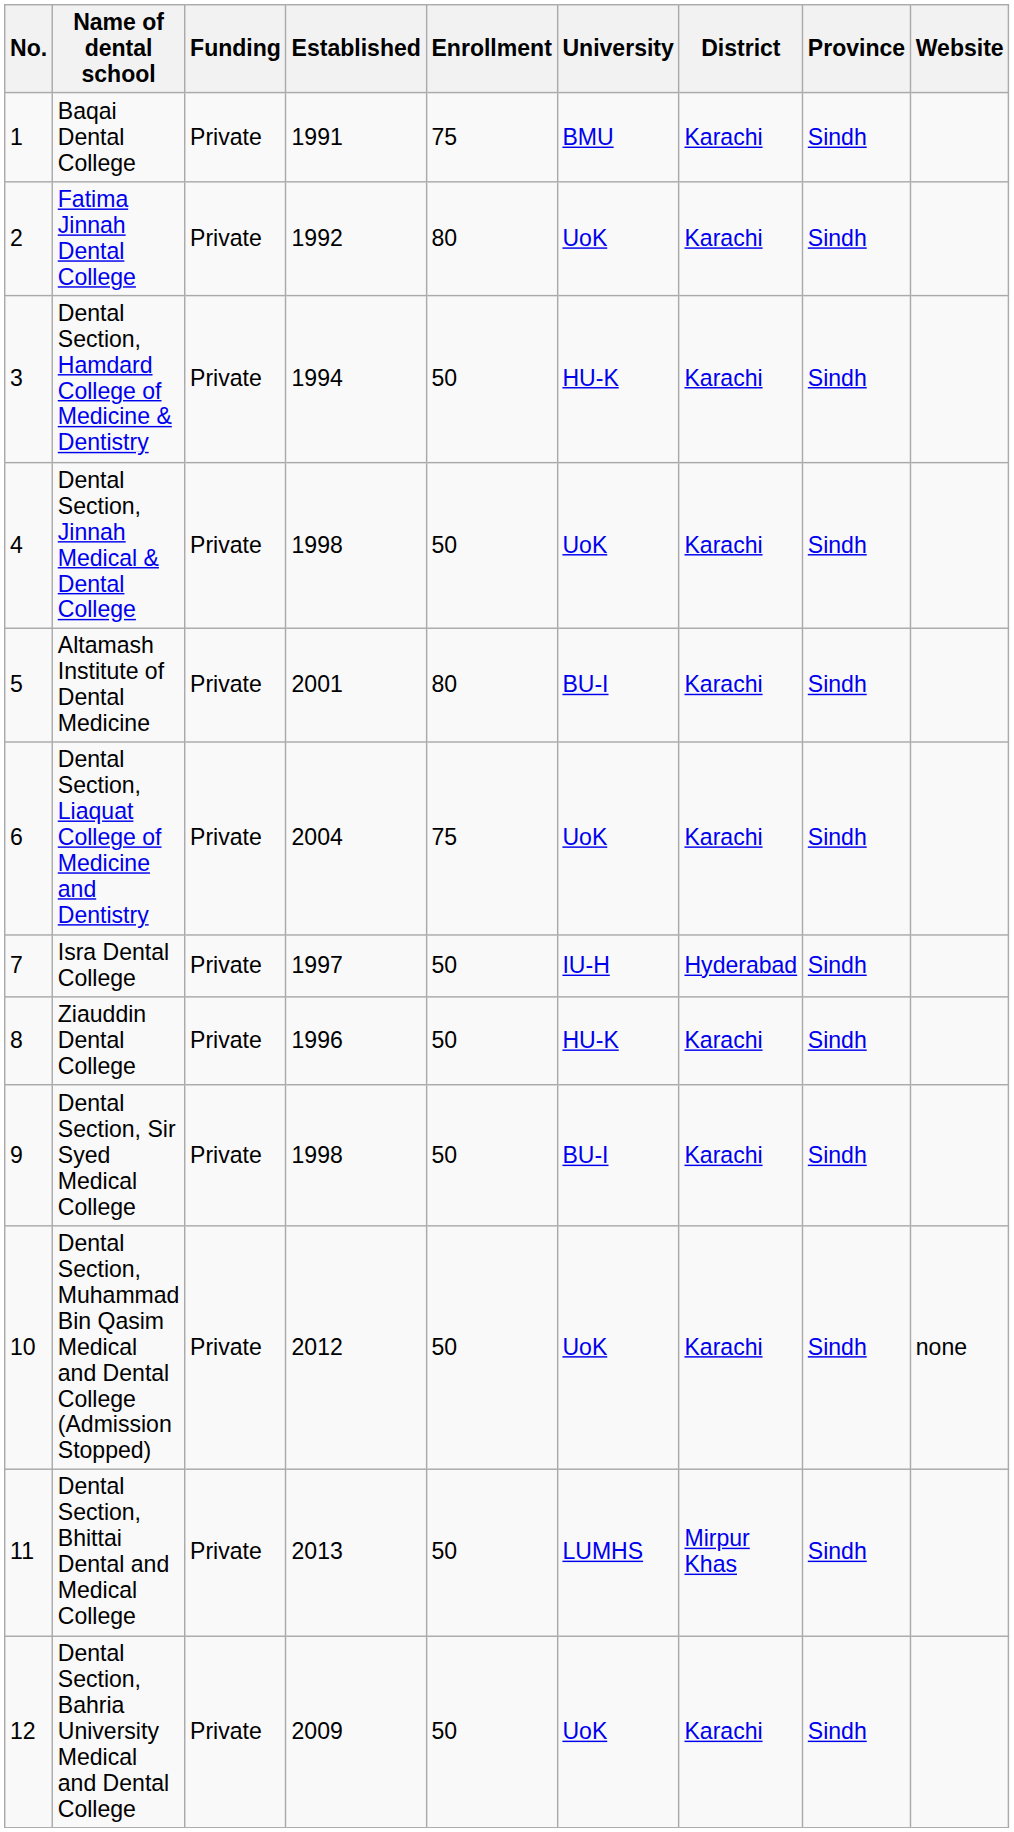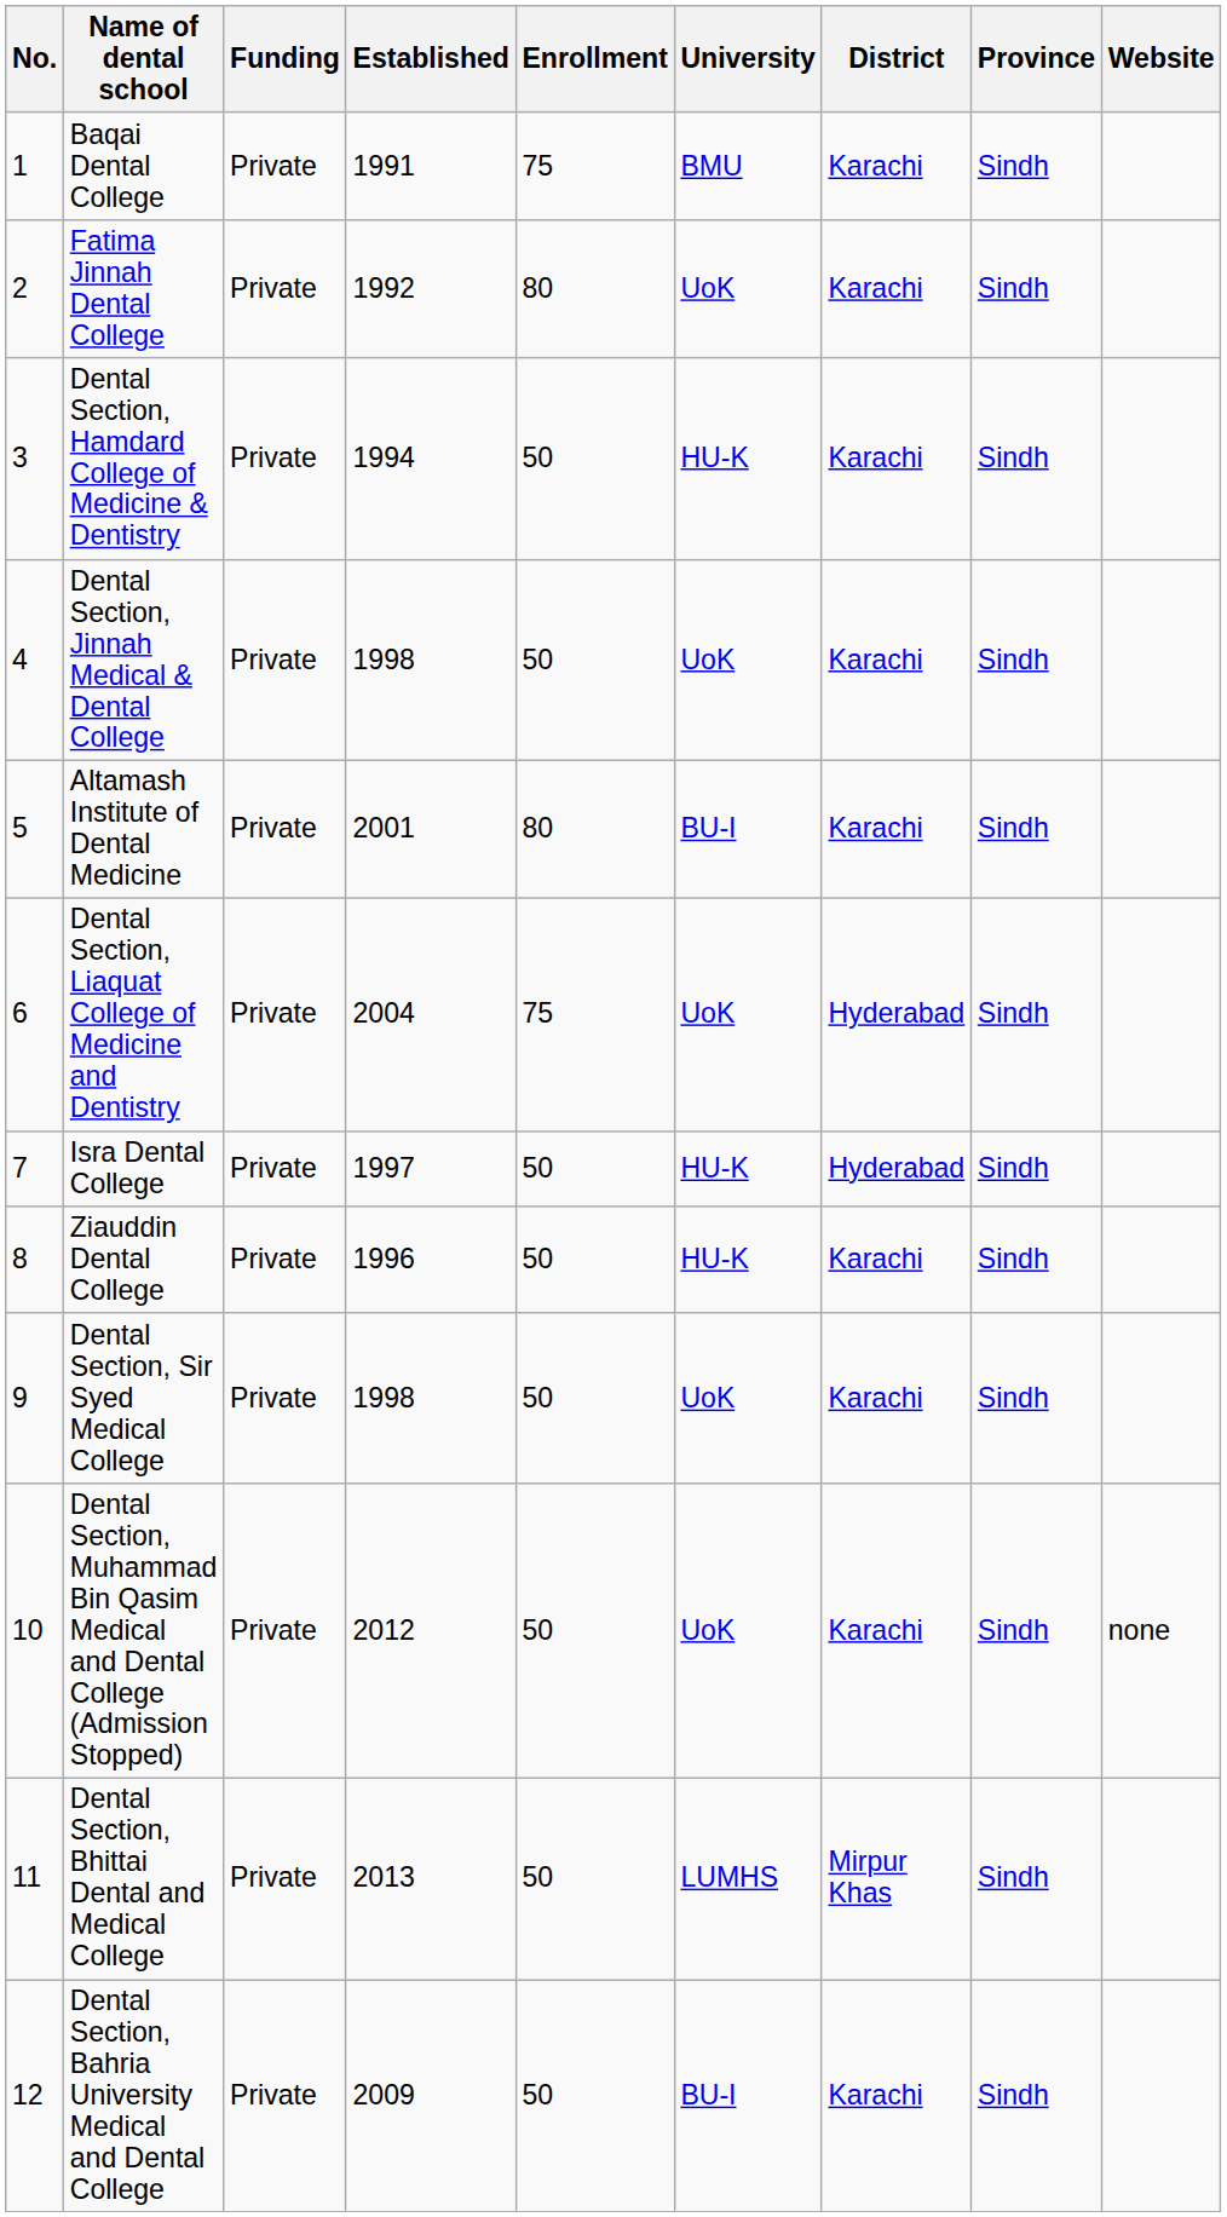 <table class="wikitable sortable">
 <tr>
 <th>No.</th>
 <th>Name of dental school</th>
 <th>Funding</th>
 <th>Established</th>
 <th>Enrollment</th>
 <th>University</th>
 <th>District</th>
 <th>Province</th>
 <th>Website</th>
 </tr>
 <tr>
 <td>1</td>
 <td>Baqai Dental College</td>
 <td>Private</td>
 <td>1991</td>
 <td>75</td>
 <td><a href='#'>BMU</a></td>
 <td><a href='#'>Karachi</a></td>
 <td><a href='#'>Sindh</a></td>
 <td></td>
 </tr>
 <tr>
 <td>2</td>
 <td><a href='#'>Fatima Jinnah Dental College</a></td>
 <td>Private</td>
 <td>1992</td>
 <td>80</td>
 <td><a href='#'>UoK</a></td>
 <td><a href='#'>Karachi</a></td>
 <td><a href='#'>Sindh</a></td>
 <td></td>
 </tr>
 <tr>
 <td>3</td>
 <td>Dental Section, <a href='#'>Hamdard College of Medicine & Dentistry</a></td>
 <td>Private</td>
 <td>1994</td>
 <td>50</td>
 <td><a href='#'>HU-K</a></td>
 <td><a href='#'>Karachi</a></td>
 <td><a href='#'>Sindh</a></td>
 <td></td>
 </tr>
 <tr>
 <td>4</td>
 <td>Dental Section, <a href='#'>Jinnah Medical & Dental College</a></td>
 <td>Private</td>
 <td>1998</td>
 <td>50</td>
 <td><a href='#'>UoK</a></td>
 <td><a href='#'>Karachi</a></td>
 <td><a href='#'>Sindh</a></td>
 <td></td>
 </tr>
 <tr>
 <td>5</td>
 <td>Altamash Institute of Dental Medicine</td>
 <td>Private</td>
 <td>2001</td>
 <td>80</td>
 <td><a href='#'>BU-I</a></td>
 <td><a href='#'>Karachi</a></td>
 <td><a href='#'>Sindh</a></td>
 <td></td>
 </tr>
 <tr>
 <td>6</td>
 <td>Dental Section, <a href='#'>Liaquat College of Medicine and Dentistry</a></td>
 <td>Private</td>
 <td>2004</td>
 <td>75</td>
 <td><a href='#'>UoK</a></td>
-<td><a href='#'>Karachi</a></td>
+<td><a href='#'>Hyderabad</a></td>
 <td><a href='#'>Sindh</a></td>
 <td></td>
 </tr>
 <tr>
 <td>7</td>
 <td>Isra Dental College</td>
 <td>Private</td>
 <td>1997</td>
 <td>50</td>
-<td><a href='#'>IU-H</a></td>
+<td><a href='#'>HU-K</a></td>
 <td><a href='#'>Hyderabad</a></td>
 <td><a href='#'>Sindh</a></td>
 <td></td>
 </tr>
 <tr>
 <td>8</td>
 <td>Ziauddin Dental College</td>
 <td>Private</td>
 <td>1996</td>
 <td>50</td>
 <td><a href='#'>HU-K</a></td>
 <td><a href='#'>Karachi</a></td>
 <td><a href='#'>Sindh</a></td>
 <td></td>
 </tr>
 <tr>
 <td>9</td>
 <td>Dental Section, Sir Syed Medical College</td>
 <td>Private</td>
 <td>1998</td>
 <td>50</td>
-<td><a href='#'>BU-I</a></td>
+<td><a href='#'>UoK</a></td>
 <td><a href='#'>Karachi</a></td>
 <td><a href='#'>Sindh</a></td>
 <td></td>
 </tr>
 <tr>
 <td>10</td>
 <td>Dental Section, Muhammad Bin Qasim Medical and Dental College (Admission Stopped)</td>
 <td>Private</td>
 <td>2012</td>
 <td>50</td>
 <td><a href='#'>UoK</a></td>
 <td><a href='#'>Karachi</a></td>
 <td><a href='#'>Sindh</a></td>
 <td>none</td>
 </tr>
 <tr>
 <td>11</td>
 <td>Dental Section, Bhittai Dental and Medical College</td>
 <td>Private</td>
 <td>2013</td>
 <td>50</td>
 <td><a href='#'>LUMHS</a></td>
 <td><a href='#'>Mirpur Khas</a></td>
 <td><a href='#'>Sindh</a></td>
 <td></td>
 </tr>
 <tr>
 <td>12</td>
 <td>Dental Section, Bahria University Medical and Dental College</td>
 <td>Private</td>
 <td>2009</td>
 <td>50</td>
-<td><a href='#'>UoK</a></td>
+<td><a href='#'>BU-I</a></td>
 <td><a href='#'>Karachi</a></td>
 <td><a href='#'>Sindh</a></td>
 <td></td>
 </tr>
 </table>
